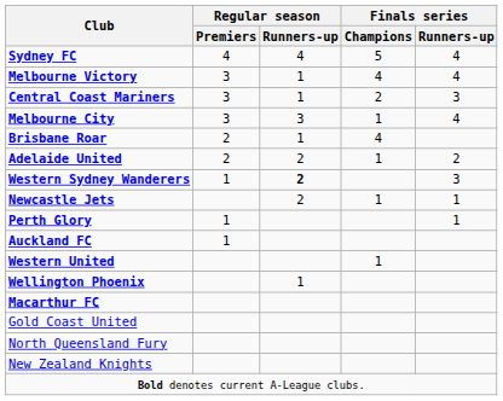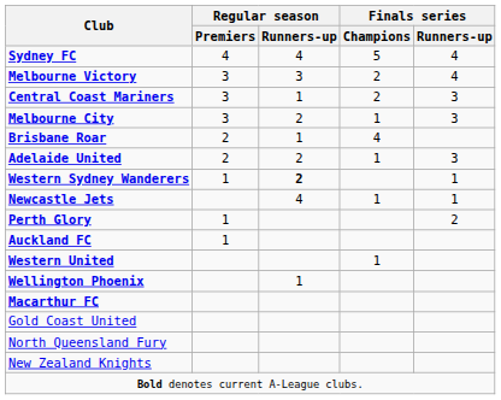 <table class="wikitable sortable" style="text-align: center;">
 <tr>
 <th rowspan="2" style="border-bottom:none">Club</th>
 <th colspan=2>Regular season</th>
 <th colspan="2">Finals series</th>
 </tr>
 <tr>
 <th>Premiers</th>
 <th>Runners-up</th>
 <th>Champions</th>
 <th>Runners-up</th>
 </tr>
 <tr>
 <td align=left><strong><a href='#'>Sydney FC</a></strong></td>
 <td>4</td>
 <td>4</td>
 <td>5</td>
 <td>4</td>
 </tr>
 <tr>
 <td align=left><strong><a href='#'>Melbourne Victory</a></strong></td>
 <td>3</td>
-<td>1</td>
-<td>4</td>
+<td>3</td>
+<td>2</td>
 <td>4</td>
 </tr>
 <tr>
 <td align=left><strong><a href='#'>Central Coast Mariners</a></strong></td>
 <td>3</td>
 <td>1</td>
 <td>2</td>
 <td>3</td>
 </tr>
 <tr>
 <td align=left><strong><a href='#'>Melbourne City</a></strong></td>
 <td>3</td>
+<td>2</td>
+<td>1</td>
 <td>3</td>
-<td>1</td>
-<td>4</td>
 </tr>
 <tr>
 <td align=left><strong><a href='#'>Brisbane Roar</a></strong></td>
 <td>2</td>
 <td>1</td>
 <td>4</td>
 <td></td>
 </tr>
 <tr>
 <td align=left><strong><a href='#'>Adelaide United</a></strong></td>
 <td>2</td>
 <td>2</td>
 <td>1</td>
-<td>2</td>
+<td>3</td>
 </tr>
 <tr>
 <td align=left><strong><a href='#'>Western Sydney Wanderers</a></strong></td>
 <td>1</td>
 <td><strong>2</strong></td>
 <td></td>
-<td>3</td>
+<td>1</td>
 </tr>
 <tr>
 <td align=left><strong><a href='#'>Newcastle Jets</a></strong></td>
 <td></td>
-<td>2</td>
+<td>4</td>
 <td>1</td>
 <td>1</td>
 </tr>
 <tr>
 <td align=left><strong><a href='#'>Perth Glory</a></strong></td>
 <td>1</td>
 <td></td>
 <td></td>
-<td>1</td>
+<td>2</td>
 </tr>
 <tr>
 <td align=left><a href='#'><strong>Auckland FC</strong></a></td>
 <td>1</td>
 <td></td>
 <td></td>
 <td></td>
 </tr>
 <tr>
 <td align=left><strong><a href='#'>Western United</a></strong></td>
 <td></td>
 <td></td>
 <td>1</td>
 <td></td>
 </tr>
 <tr>
 <td align=left><strong><a href='#'>Wellington Phoenix</a></strong></td>
 <td></td>
 <td>1</td>
 <td></td>
 <td></td>
 </tr>
 <tr>
 <td align=left><strong><a href='#'>Macarthur FC</a></strong></td>
 <td></td>
 <td></td>
 <td></td>
 <td></td>
 </tr>
 <tr>
 <td align=left><a href='#'>Gold Coast United</a></td>
 <td></td>
 <td></td>
 <td></td>
 <td></td>
 </tr>
 <tr>
 <td align=left><a href='#'>North Queensland Fury</a></td>
 <td></td>
 <td></td>
 <td></td>
 <td></td>
 </tr>
 <tr>
 <td align=left><a href='#'>New Zealand Knights</a></td>
 <td></td>
 <td></td>
 <td></td>
 <td></td>
 </tr>
 <tr class="sortbottom">
 <td colspan="6"><small><strong>Bold</strong> denotes current A-League clubs.</small></td>
 </tr>
 </table>
